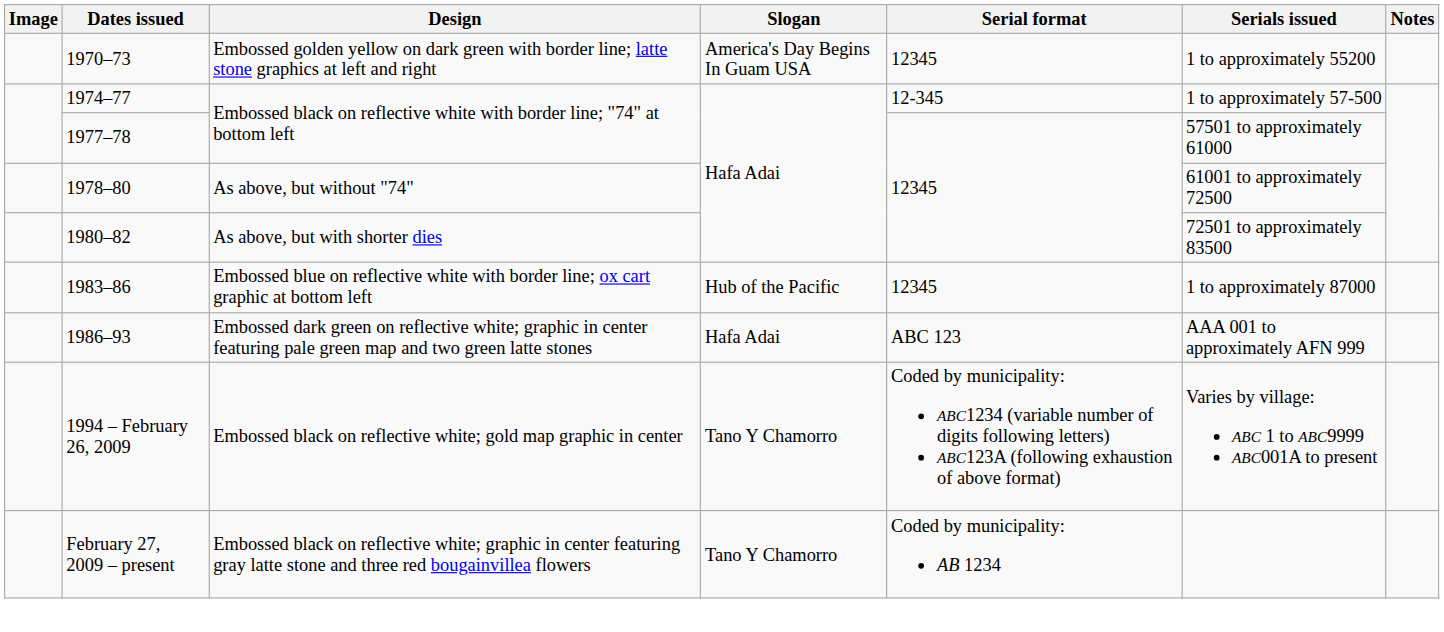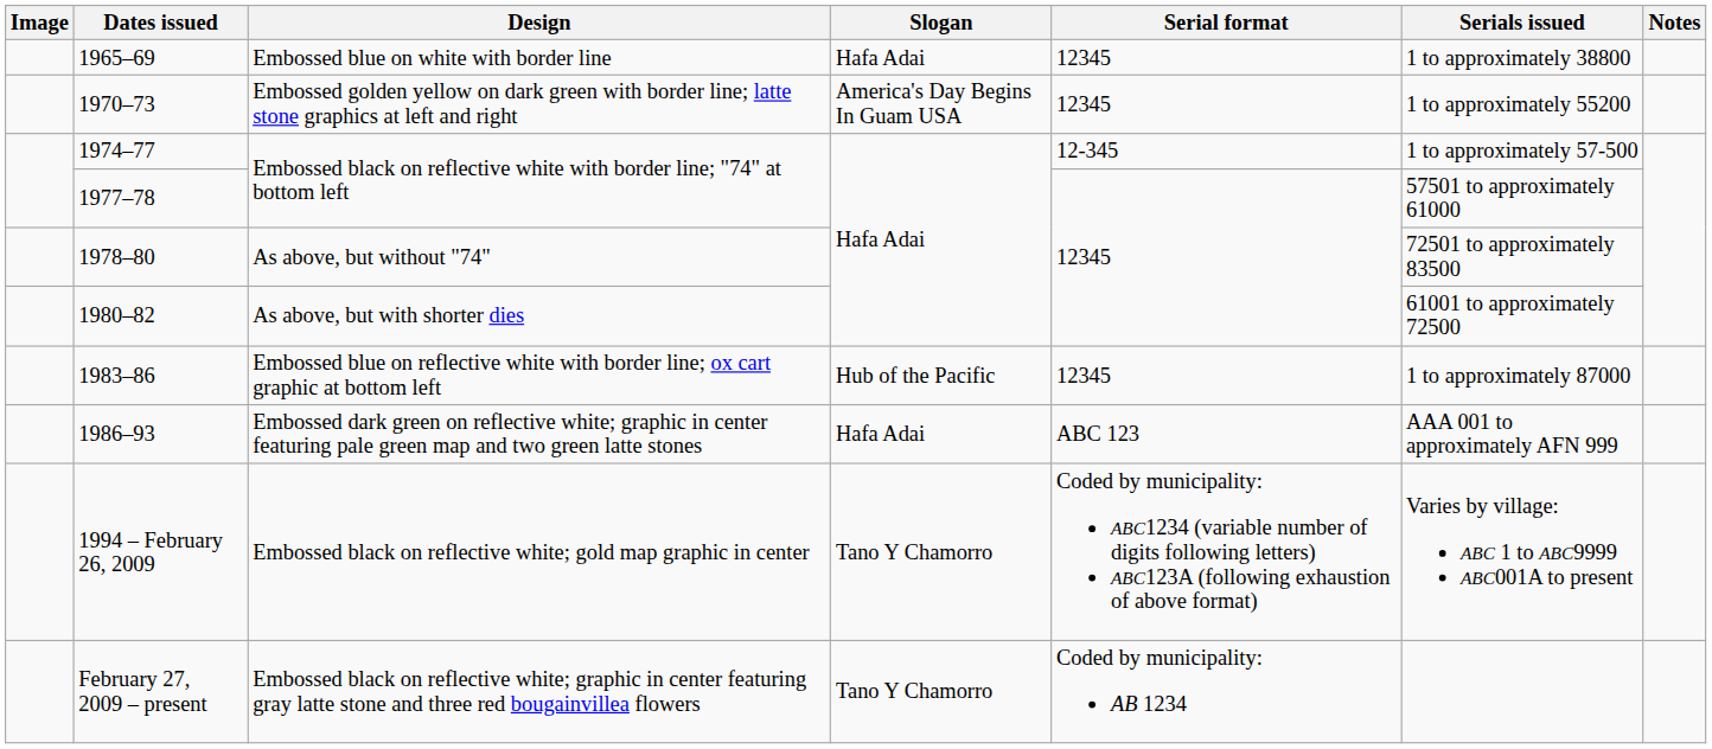 <table class="wikitable">
 <tr>
 <th>Image</th>
 <th>Dates issued</th>
 <th>Design</th>
 <th>Slogan</th>
 <th>Serial format</th>
 <th>Serials issued</th>
 <th>Notes</th>
+</tr>
+<tr>
+<td></td>
+<td>1965–69</td>
+<td>Embossed blue on white with border line</td>
+<td>Hafa Adai</td>
+<td>12345</td>
+<td>1 to approximately 38800</td>
+<td></td>
 </tr>
 <tr>
 <td></td>
 <td>1970–73</td>
 <td>Embossed golden yellow on dark green with border line; <a href='#'>latte stone</a> graphics at left and right</td>
 <td>America's Day Begins In Guam USA</td>
 <td>12345</td>
 <td>1 to approximately 55200</td>
 <td></td>
 </tr>
 <tr>
 <td rowspan="2"></td>
 <td>1974–77</td>
 <td rowspan="2">Embossed black on reflective white with border line; "74" at bottom left</td>
 <td rowspan="4">Hafa Adai</td>
 <td>12-345</td>
 <td>1 to approximately 57-500</td>
 <td rowspan="4"></td>
 </tr>
 <tr>
 <td>1977–78</td>
 <td rowspan="3">12345</td>
 <td>57501 to approximately 61000</td>
 </tr>
 <tr>
 <td></td>
 <td>1978–80</td>
 <td>As above, but without "74"</td>
-<td>61001 to approximately 72500</td>
+<td>72501 to approximately 83500</td>
 </tr>
 <tr>
 <td></td>
 <td>1980–82</td>
 <td>As above, but with shorter <a href='#'>dies</a></td>
-<td>72501 to approximately 83500</td>
+<td>61001 to approximately 72500</td>
 </tr>
 <tr>
 <td></td>
 <td>1983–86</td>
 <td>Embossed blue on reflective white with border line; <a href='#'>ox cart</a> graphic at bottom left</td>
 <td>Hub of the Pacific</td>
 <td>12345</td>
 <td>1 to approximately 87000</td>
 <td></td>
 </tr>
 <tr>
 <td></td>
 <td>1986–93</td>
 <td>Embossed dark green on reflective white; graphic in center featuring pale green map and two green latte stones</td>
 <td>Hafa Adai</td>
 <td>ABC 123</td>
 <td>AAA 001 to approximately AFN 999</td>
 <td></td>
 </tr>
 <tr>
 <td></td>
 <td>1994 – February 26, 2009</td>
 <td>Embossed black on reflective white; gold map graphic in center</td>
 <td>Tano Y Chamorro</td>
 <td>Coded by municipality:<br><ul><li><small><em>ABC</em></small>1234 (variable number of digits following letters)</li><li><small><em>ABC</em></small>123A (following exhaustion of above format)</li></ul></td>
 <td>Varies by village:<br><ul><li><small><em>ABC</em></small> 1 to <small><em>ABC</em></small>9999</li><li><small><em>ABC</em></small>001A to present</li></ul></td>
 <td></td>
 </tr>
 <tr>
 <td></td>
 <td>February 27, 2009 – present</td>
 <td>Embossed black on reflective white; graphic in center featuring gray latte stone and three red <a href='#'>bougainvillea</a> flowers</td>
 <td>Tano Y Chamorro</td>
 <td>Coded by municipality:<br><ul><li><em>AB</em> 1234</li></ul></td>
 <td></td>
 <td></td>
 </tr>
 </table>
